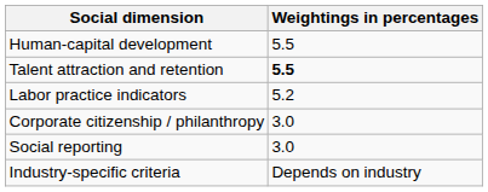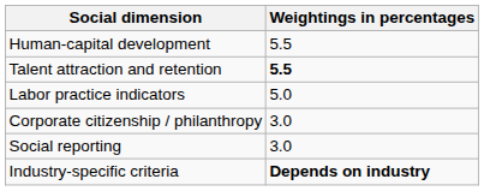 <table class="wikitable">
 <tr>
 <th>Social dimension</th>
 <th>Weightings in percentages</th>
 </tr>
 <tr>
 <td>Human-capital development</td>
 <td>5.5</td>
 </tr>
 <tr>
 <td>Talent attraction and retention</td>
 <td><strong>5.5</strong></td>
 </tr>
 <tr>
 <td>Labor practice indicators</td>
-<td>5.2</td>
+<td>5.0</td>
 </tr>
 <tr>
 <td>Corporate citizenship / philanthropy</td>
 <td>3.0</td>
 </tr>
 <tr>
 <td>Social reporting</td>
 <td>3.0</td>
 </tr>
 <tr>
 <td>Industry-specific criteria</td>
-<td>Depends on industry</td>
+<td><strong>Depends on industry</strong></td>
 </tr>
 </table>
